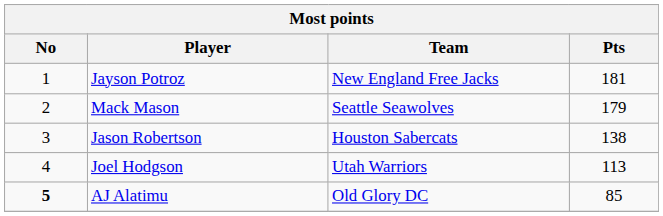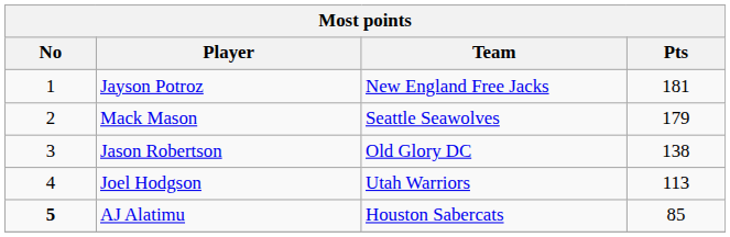 <table class="wikitable collapsible sortable" style="text-align:left; line-height:130%; width:100%;">
 <tr>
 <th colspan="100%">Most points</th>
 </tr>
 <tr>
 <th style="width:12%;">No</th>
 <th style="width:35%;">Player</th>
 <th style="width:35%;">Team</th>
 <th style="width:13%;">Pts<br></th>
 </tr>
 <tr>
 <td style="text-align:center;">1</td>
 <td> <a href='#'>Jayson Potroz</a></td>
 <td><a href='#'>New England Free Jacks</a></td>
 <td style="text-align:center;">181</td>
 </tr>
 <tr>
 <td style="text-align:center;">2</td>
 <td><a href='#'>Mack Mason</a></td>
 <td><a href='#'>Seattle Seawolves</a></td>
 <td style="text-align:center;">179</td>
 </tr>
 <tr>
 <td style="text-align:center;">3</td>
 <td> <a href='#'>Jason Robertson</a></td>
-<td><a href='#'>Houston Sabercats</a></td>
+<td><a href='#'>Old Glory DC</a></td>
 <td style="text-align:center;">138</td>
 </tr>
 <tr>
 <td style="text-align:center;">4</td>
 <td> <a href='#'>Joel Hodgson</a></td>
 <td><a href='#'>Utah Warriors</a></td>
 <td style="text-align:center;">113</td>
 </tr>
 <tr>
 <td style="text-align:center;"><strong>5</strong></td>
 <td> <a href='#'>AJ Alatimu</a></td>
-<td><a href='#'>Old Glory DC</a></td>
+<td><a href='#'>Houston Sabercats</a></td>
 <td style="text-align:center;">85</td>
 </tr>
 <tr>
 </tr>
 </table>
